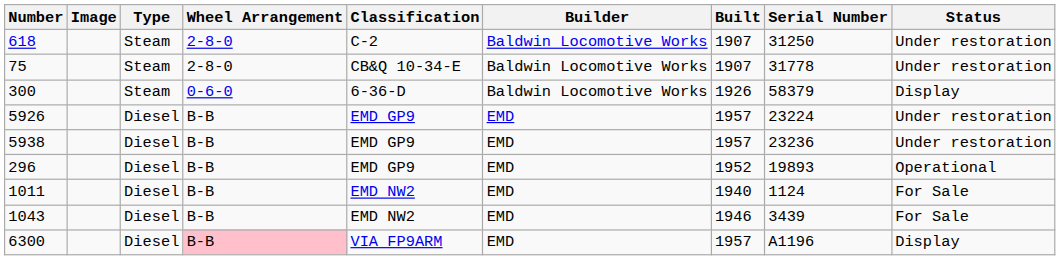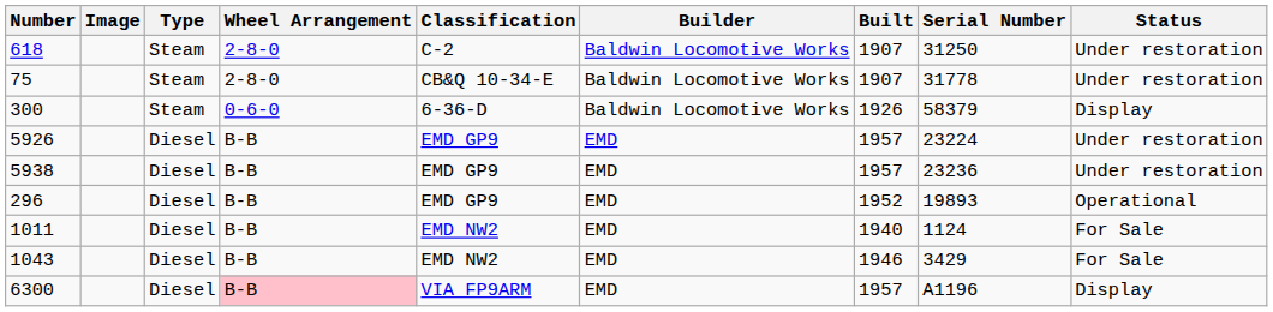 <table class="wikitable">
 <tr>
 <th>Number</th>
 <th>Image</th>
 <th>Type</th>
 <th>Wheel Arrangement</th>
 <th>Classification</th>
 <th>Builder</th>
 <th>Built</th>
 <th>Serial Number</th>
 <th>Status</th>
 </tr>
 <tr>
 <td><a href='#'>618</a></td>
 <td></td>
 <td>Steam</td>
 <td><a href='#'>2-8-0</a></td>
 <td>C-2</td>
 <td><a href='#'>Baldwin Locomotive Works</a></td>
 <td>1907</td>
 <td>31250</td>
 <td>Under restoration</td>
 </tr>
 <tr>
 <td>75</td>
 <td></td>
 <td>Steam</td>
 <td>2-8-0</td>
 <td>CB&Q 10-34-E</td>
 <td>Baldwin Locomotive Works</td>
 <td>1907</td>
 <td>31778</td>
 <td>Under restoration</td>
 </tr>
 <tr>
 <td>300</td>
 <td></td>
 <td>Steam</td>
 <td><a href='#'>0-6-0</a></td>
 <td>6-36-D</td>
 <td>Baldwin Locomotive Works</td>
 <td>1926</td>
 <td>58379</td>
 <td>Display</td>
 </tr>
 <tr>
 <td>5926</td>
 <td></td>
 <td>Diesel</td>
 <td>B-B</td>
 <td><a href='#'>EMD GP9</a></td>
 <td><a href='#'>EMD</a></td>
 <td>1957</td>
 <td>23224</td>
 <td>Under restoration</td>
 </tr>
 <tr>
 <td>5938</td>
 <td></td>
 <td>Diesel</td>
 <td>B-B</td>
 <td>EMD GP9</td>
 <td>EMD</td>
 <td>1957</td>
 <td>23236</td>
 <td>Under restoration</td>
 </tr>
 <tr>
 <td>296</td>
 <td></td>
 <td>Diesel</td>
 <td>B-B</td>
 <td>EMD GP9</td>
 <td>EMD</td>
 <td>1952</td>
 <td>19893</td>
 <td>Operational</td>
 </tr>
 <tr>
 <td>1011</td>
 <td></td>
 <td>Diesel</td>
 <td>B-B</td>
 <td><a href='#'>EMD NW2</a></td>
 <td>EMD</td>
 <td>1940</td>
 <td>1124</td>
 <td>For Sale</td>
 </tr>
 <tr>
 <td>1043</td>
 <td></td>
 <td>Diesel</td>
 <td>B-B</td>
 <td>EMD NW2</td>
 <td>EMD</td>
 <td>1946</td>
-<td>3439</td>
+<td>3429</td>
 <td>For Sale</td>
 </tr>
 <tr>
 <td>6300</td>
 <td></td>
 <td>Diesel</td>
 <td style="background: pink;">B-B</td>
 <td><a href='#'>VIA FP9ARM</a></td>
 <td>EMD</td>
 <td>1957</td>
 <td>A1196</td>
 <td>Display</td>
 </tr>
 </table>
